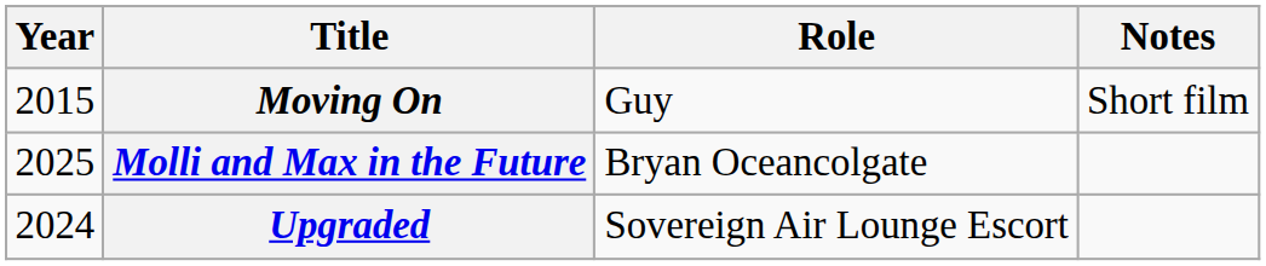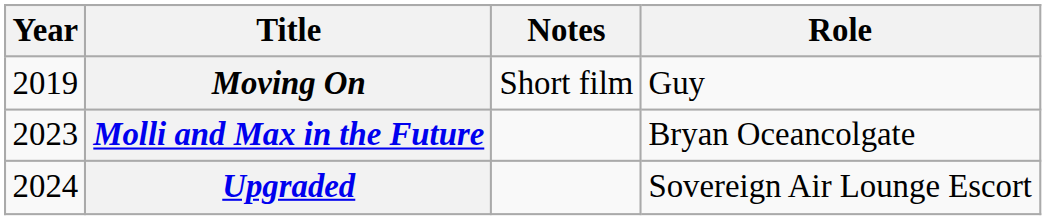 <table class="wikitable plainrowheaders sortable">
 <tr>
 <th scope="col">Year</th>
 <th scope="col">Title</th>
+<th scope="col" class="unsortable">Notes</th>
 <th scope="col">Role</th>
-<th scope="col" class="unsortable">Notes</th>
 </tr>
 <tr>
-<td>2015</td>
+<td>2019</td>
 <th scope="row"><em>Moving On</em></th>
+<td>Short film</td>
 <td>Guy</td>
-<td>Short film</td>
 </tr>
 <tr>
-<td>2025</td>
+<td>2023</td>
 <th scope="row"><em><a href='#'>Molli and Max in the Future</a></em></th>
+<td></td>
 <td>Bryan Oceancolgate</td>
-<td></td>
 </tr>
 <tr>
 <td>2024</td>
 <th scope="row"><em><a href='#'>Upgraded</a></em></th>
+<td></td>
 <td>Sovereign Air Lounge Escort</td>
-<td></td>
 </tr>
 </table>
